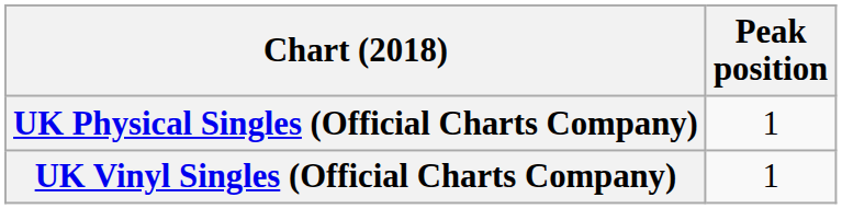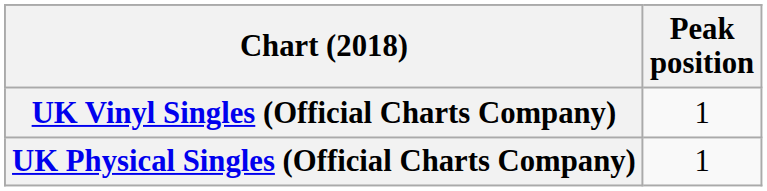 <table class="wikitable sortable plainrowheaders" style="text-align:center">
 <tr>
 <th scope="col">Chart (2018)</th>
 <th scope="col">Peak<br>position</th>
 </tr>
 <tr>
+<th scope="row"><a href='#'>UK Vinyl Singles</a> (Official Charts Company)</th>
+<td>1</td>
+</tr>
+<tr>
 <th scope="row"><a href='#'>UK Physical Singles</a> (Official Charts Company)</th>
 <td>1</td>
 </tr>
-<tr>
-<th scope="row"><a href='#'>UK Vinyl Singles</a> (Official Charts Company)</th>
-<td>1</td>
-</tr>
 </table>
